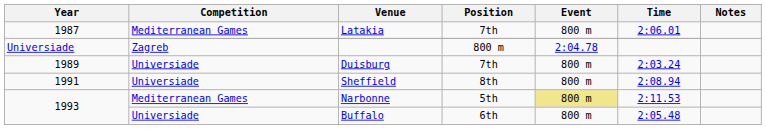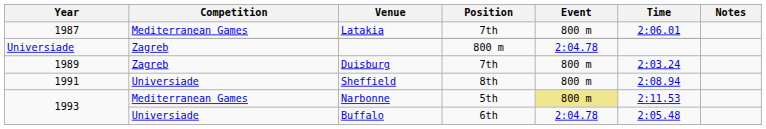 <table class="wikitable" width=55% style="font-size:90%; text-align:center;">
 <tr>
 <th>Year</th>
 <th>Competition</th>
 <th>Venue</th>
 <th>Position</th>
 <th>Event</th>
 <th>Time</th>
 <th>Notes</th>
 </tr>
 <tr>
 <td rowspan=2>1987</td>
 <td align=left><a href='#'>Mediterranean Games</a></td>
 <td align=left> <a href='#'>Latakia</a></td>
 <td>7th</td>
 <td>800 m</td>
 <td><a href='#'>2:06.01</a></td>
 <td></td>
 </tr>
 <tr>
 </tr>
 <tr>
 <td align=left><a href='#'>Universiade</a></td>
 <td align=left> <a href='#'>Zagreb</a></td>
 <td></td>
 <td>800 m</td>
 <td><a href='#'>2:04.78</a></td>
 <td></td>
 </tr>
 <tr>
 <td>1989</td>
-<td align=left><a href='#'>Universiade</a></td>
+<td align=left> <a href='#'>Zagreb</a></td>
 <td align=left> <a href='#'>Duisburg</a></td>
 <td>7th</td>
 <td>800 m</td>
 <td><a href='#'>2:03.24</a></td>
 <td></td>
 </tr>
 <tr>
 <td>1991</td>
 <td align=left><a href='#'>Universiade</a></td>
 <td align=left> <a href='#'>Sheffield</a></td>
 <td>8th</td>
 <td>800 m</td>
 <td><a href='#'>2:08.94</a></td>
 <td></td>
 </tr>
 <tr>
 <td rowspan=2>1993</td>
 <td align=left><a href='#'>Mediterranean Games</a></td>
 <td align=left> <a href='#'>Narbonne</a></td>
 <td>5th</td>
 <td style="background: khaki;">800 m</td>
 <td><a href='#'>2:11.53</a></td>
 <td></td>
 </tr>
 <tr>
 <td align=left><a href='#'>Universiade</a></td>
 <td align=left> <a href='#'>Buffalo</a></td>
 <td>6th</td>
-<td>800 m</td>
+<td><a href='#'>2:04.78</a></td>
 <td><a href='#'>2:05.48</a></td>
 <td></td>
 </tr>
 </table>
